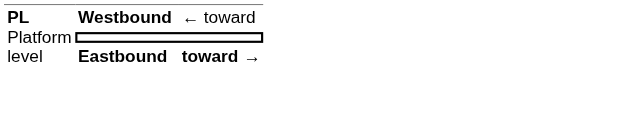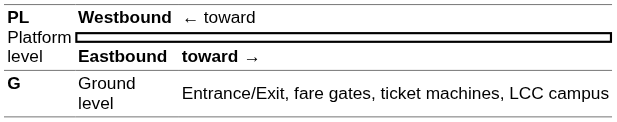 <table border="0" cellspacing="0" cellpadding="3">
 <tr>
 <td rowspan="3" style="border-top:solid 1px gray" width="50" valign="top"><strong>PL</strong> Platform level</td>
 <td style="border-top:solid 1px gray" width="90"><strong>Westbound</strong></td>
 <td style="border-top:solid 1px gray">←  toward  </td>
 </tr>
 <tr>
 <td colspan="2" style="border-top:solid 2px black;border-right:solid 2px black;border-left:solid 2px black;border-bottom:solid 2px black;text-align:center"></td>
 </tr>
 <tr>
 <td><strong>Eastbound</strong></td>
 <td><strong>  toward   →</strong></td>
 </tr>
+<tr>
+<td style="border-top:solid 1px gray;border-bottom:solid 1px gray" valign="top"><strong>G</strong></td>
+<td style="border-top:solid 1px gray;border-bottom:solid 1px gray">Ground level</td>
+<td style="border-top:solid 1px gray;border-bottom:solid 1px gray">Entrance/Exit, fare gates, ticket machines, LCC campus</td>
+</tr>
 </table>
